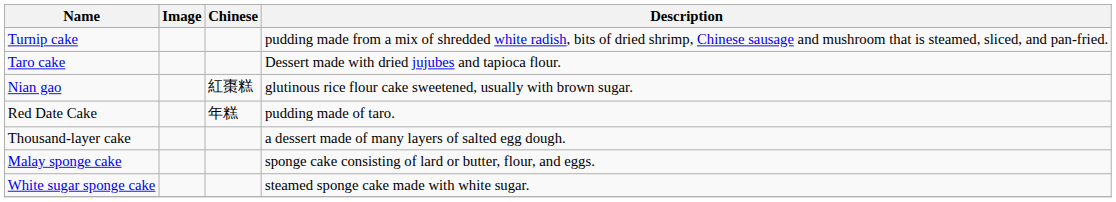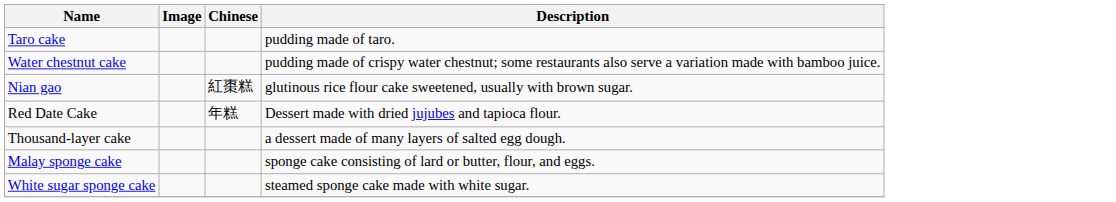 <table class="wikitable collapsible">
 <tr>
 <th>Name</th>
 <th>Image</th>
 <th>Chinese</th>
 <th>Description</th>
 </tr>
 <tr>
-<td><a href='#'>Turnip cake</a></td>
-<td></td>
-<td></td>
-<td>pudding made from a mix of shredded <a href='#'>white radish</a>, bits of dried shrimp, <a href='#'>Chinese sausage</a> and mushroom that is steamed, sliced, and pan-fried.</td>
-</tr>
-<tr>
 <td><a href='#'>Taro cake</a></td>
 <td></td>
 <td></td>
-<td>Dessert made with dried <a href='#'>jujubes</a> and tapioca flour.</td>
+<td>pudding made of taro.</td>
+</tr>
+<tr>
+<td><a href='#'>Water chestnut cake</a></td>
+<td></td>
+<td></td>
+<td>pudding made of crispy water chestnut; some restaurants also serve a variation made with bamboo juice.</td>
 </tr>
 <tr>
 <td><a href='#'>Nian gao</a></td>
 <td></td>
 <td>紅棗糕</td>
 <td>glutinous rice flour cake sweetened, usually with brown sugar. </td>
 </tr>
 <tr>
 <td>Red Date Cake</td>
 <td></td>
 <td>年糕</td>
-<td>pudding made of taro.</td>
+<td>Dessert made with dried <a href='#'>jujubes</a> and tapioca flour.</td>
 </tr>
 <tr>
 <td>Thousand-layer cake</td>
 <td></td>
 <td></td>
 <td>a dessert made of many layers of salted egg dough.</td>
 </tr>
 <tr>
 <td><a href='#'>Malay sponge cake</a></td>
 <td></td>
 <td></td>
 <td>sponge cake consisting of lard or butter, flour, and eggs.</td>
 </tr>
 <tr>
 <td><a href='#'>White sugar sponge cake</a></td>
 <td></td>
 <td></td>
 <td>steamed sponge cake made with white sugar.</td>
 </tr>
 <tr>
 </tr>
 </table>
